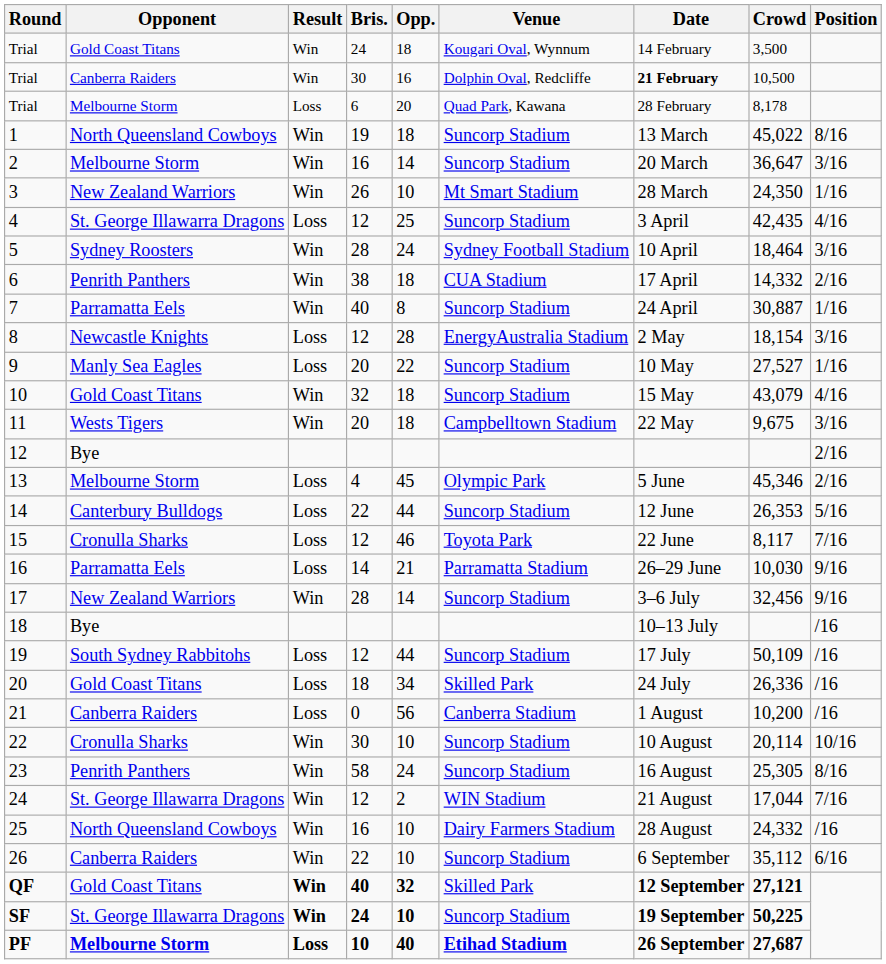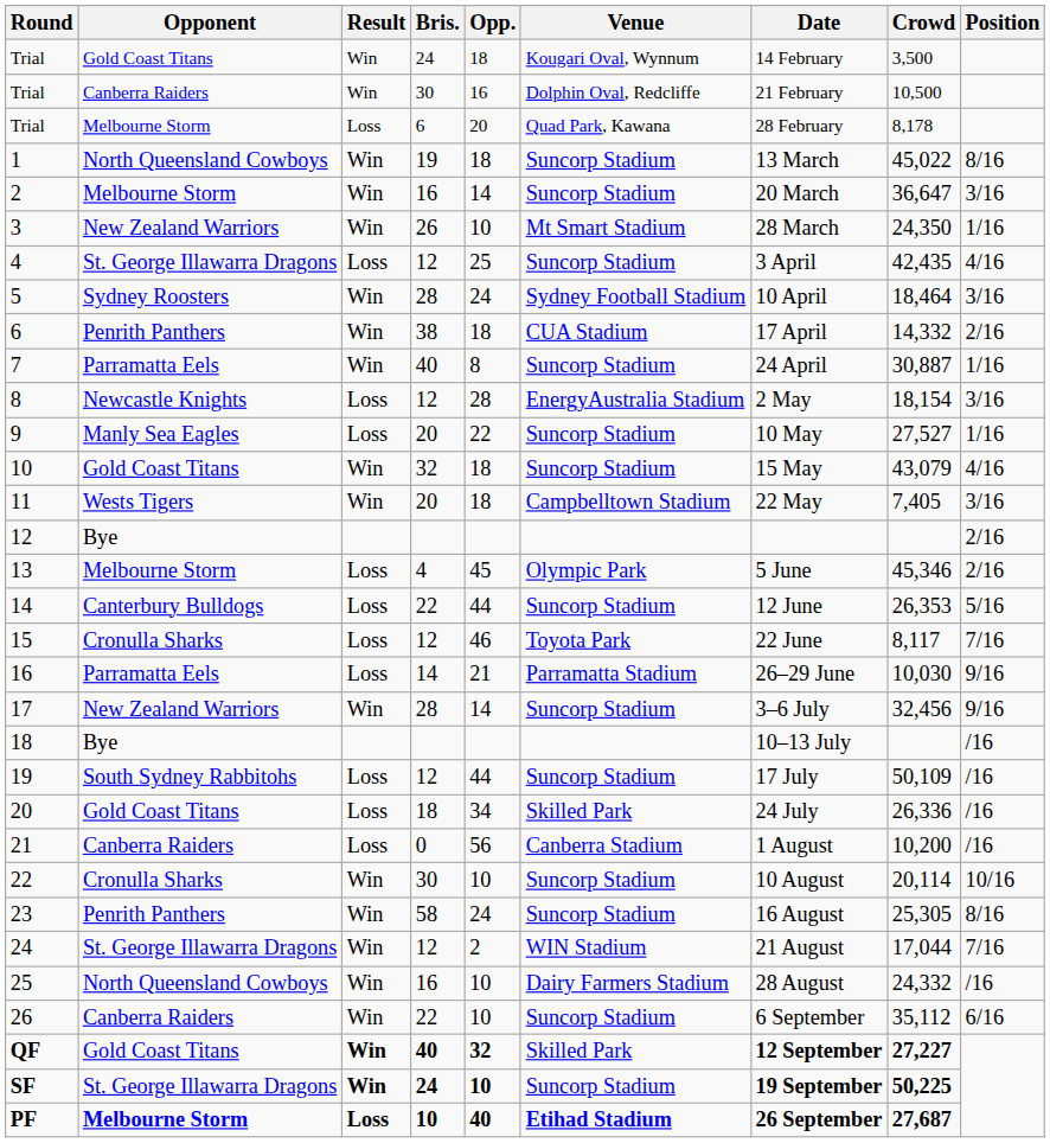 <table class="wikitable" style="text-align:left;">
 <tr>
 <th>Round</th>
 <th>Opponent</th>
 <th>Result</th>
 <th>Bris.</th>
 <th>Opp.</th>
 <th>Venue</th>
 <th>Date</th>
 <th>Crowd</th>
 <th>Position</th>
 </tr>
 <tr>
 <td><small>Trial</small></td>
 <td><small><a href='#'>Gold Coast Titans</a></small></td>
 <td><small>Win</small></td>
 <td><small>24</small></td>
 <td><small>18</small></td>
 <td><small><a href='#'>Kougari Oval</a>, Wynnum</small></td>
 <td><small>14 February</small></td>
 <td><small>3,500</small></td>
 <td></td>
 </tr>
 <tr>
 <td><small>Trial</small></td>
 <td><small><a href='#'>Canberra Raiders</a></small></td>
 <td><small>Win</small></td>
 <td><small>30</small></td>
 <td><small>16</small></td>
 <td><small><a href='#'>Dolphin Oval</a>, Redcliffe</small></td>
-<td><strong><small>21 February</small></strong></td>
+<td><small>21 February</small></td>
 <td><small>10,500</small></td>
 <td></td>
 </tr>
 <tr>
 <td><small>Trial</small></td>
 <td><small><a href='#'>Melbourne Storm</a></small></td>
 <td><small>Loss</small></td>
 <td><small>6</small></td>
 <td><small>20</small></td>
 <td><small><a href='#'>Quad Park</a>, Kawana</small></td>
 <td><small>28 February</small></td>
 <td><small>8,178</small></td>
 <td></td>
 </tr>
 <tr>
 <td>1</td>
 <td><a href='#'>North Queensland Cowboys</a></td>
 <td>Win</td>
 <td>19</td>
 <td>18</td>
 <td><a href='#'>Suncorp Stadium</a></td>
 <td>13 March</td>
 <td>45,022</td>
 <td>8/16</td>
 </tr>
 <tr>
 <td>2</td>
 <td><a href='#'>Melbourne Storm</a></td>
 <td>Win</td>
 <td>16</td>
 <td>14</td>
 <td><a href='#'>Suncorp Stadium</a></td>
 <td>20 March</td>
 <td>36,647</td>
 <td>3/16</td>
 </tr>
 <tr>
 <td>3</td>
 <td> <a href='#'>New Zealand Warriors</a></td>
 <td>Win</td>
 <td>26</td>
 <td>10</td>
 <td><a href='#'>Mt Smart Stadium</a></td>
 <td>28 March</td>
 <td>24,350</td>
 <td>1/16</td>
 </tr>
 <tr>
 <td>4</td>
 <td> <a href='#'>St. George Illawarra Dragons</a></td>
 <td>Loss</td>
 <td>12</td>
 <td>25</td>
 <td><a href='#'>Suncorp Stadium</a></td>
 <td>3 April</td>
 <td>42,435</td>
 <td>4/16</td>
 </tr>
 <tr>
 <td>5</td>
 <td><a href='#'>Sydney Roosters</a></td>
 <td>Win</td>
 <td>28</td>
 <td>24</td>
 <td><a href='#'>Sydney Football Stadium</a></td>
 <td>10 April</td>
 <td>18,464</td>
 <td>3/16</td>
 </tr>
 <tr>
 <td>6</td>
 <td> <a href='#'>Penrith Panthers</a></td>
 <td>Win</td>
 <td>38</td>
 <td>18</td>
 <td><a href='#'>CUA Stadium</a></td>
 <td>17 April</td>
 <td>14,332</td>
 <td>2/16</td>
 </tr>
 <tr>
 <td>7</td>
 <td><a href='#'>Parramatta Eels</a></td>
 <td>Win</td>
 <td>40</td>
 <td>8</td>
 <td><a href='#'>Suncorp Stadium</a></td>
 <td>24 April</td>
 <td>30,887</td>
 <td>1/16</td>
 </tr>
 <tr>
 <td>8</td>
 <td> <a href='#'>Newcastle Knights</a></td>
 <td>Loss</td>
 <td>12</td>
 <td>28</td>
 <td><a href='#'>EnergyAustralia Stadium</a></td>
 <td>2 May</td>
 <td>18,154</td>
 <td>3/16</td>
 </tr>
 <tr>
 <td>9</td>
 <td><a href='#'>Manly Sea Eagles</a></td>
 <td>Loss</td>
 <td>20</td>
 <td>22</td>
 <td><a href='#'>Suncorp Stadium</a></td>
 <td>10 May</td>
 <td>27,527</td>
 <td>1/16</td>
 </tr>
 <tr>
 <td>10</td>
 <td><a href='#'>Gold Coast Titans</a></td>
 <td>Win</td>
 <td>32</td>
 <td>18</td>
 <td><a href='#'>Suncorp Stadium</a></td>
 <td>15 May</td>
 <td>43,079</td>
 <td>4/16</td>
 </tr>
 <tr>
 <td>11</td>
 <td> <a href='#'>Wests Tigers</a></td>
 <td>Win</td>
 <td>20</td>
 <td>18</td>
 <td><a href='#'>Campbelltown Stadium</a></td>
 <td>22 May</td>
-<td>9,675</td>
+<td>7,405</td>
 <td>3/16</td>
 </tr>
 <tr>
 <td>12</td>
 <td>Bye</td>
 <td></td>
 <td></td>
 <td></td>
 <td></td>
 <td></td>
 <td></td>
 <td>2/16</td>
 </tr>
 <tr>
 <td>13</td>
 <td><a href='#'>Melbourne Storm</a></td>
 <td>Loss</td>
 <td>4</td>
 <td>45</td>
 <td><a href='#'>Olympic Park</a></td>
 <td>5 June</td>
 <td>45,346</td>
 <td>2/16</td>
 </tr>
 <tr>
 <td>14</td>
 <td> <a href='#'>Canterbury Bulldogs</a></td>
 <td>Loss</td>
 <td>22</td>
 <td>44</td>
 <td><a href='#'>Suncorp Stadium</a></td>
 <td>12 June</td>
 <td>26,353</td>
 <td>5/16</td>
 </tr>
 <tr>
 <td>15</td>
 <td><a href='#'>Cronulla Sharks</a></td>
 <td>Loss</td>
 <td>12</td>
 <td>46</td>
 <td><a href='#'>Toyota Park</a></td>
 <td>22 June</td>
 <td>8,117</td>
 <td>7/16</td>
 </tr>
 <tr>
 <td>16</td>
 <td><a href='#'>Parramatta Eels</a></td>
 <td>Loss</td>
 <td>14</td>
 <td>21</td>
 <td><a href='#'>Parramatta Stadium</a></td>
 <td>26–29 June</td>
 <td>10,030</td>
 <td>9/16</td>
 </tr>
 <tr>
 <td>17</td>
 <td> <a href='#'>New Zealand Warriors</a></td>
 <td>Win</td>
 <td>28</td>
 <td>14</td>
 <td><a href='#'>Suncorp Stadium</a></td>
 <td>3–6 July</td>
 <td>32,456</td>
 <td>9/16</td>
 </tr>
 <tr>
 <td>18</td>
 <td>Bye</td>
 <td></td>
 <td></td>
 <td></td>
 <td></td>
 <td>10–13 July</td>
 <td></td>
 <td>/16</td>
 </tr>
 <tr>
 <td>19</td>
 <td><a href='#'>South Sydney Rabbitohs</a></td>
 <td>Loss</td>
 <td>12</td>
 <td>44</td>
 <td><a href='#'>Suncorp Stadium</a></td>
 <td>17 July</td>
 <td>50,109</td>
 <td>/16</td>
 </tr>
 <tr>
 <td>20</td>
 <td><a href='#'>Gold Coast Titans</a></td>
 <td>Loss</td>
 <td>18</td>
 <td>34</td>
 <td><a href='#'>Skilled Park</a></td>
 <td>24 July</td>
 <td>26,336</td>
 <td>/16</td>
 </tr>
 <tr>
 <td>21</td>
 <td><a href='#'>Canberra Raiders</a></td>
 <td>Loss</td>
 <td>0</td>
 <td>56</td>
 <td><a href='#'>Canberra Stadium</a></td>
 <td>1 August</td>
 <td>10,200</td>
 <td>/16</td>
 </tr>
 <tr>
 <td>22</td>
 <td><a href='#'>Cronulla Sharks</a></td>
 <td>Win</td>
 <td>30</td>
 <td>10</td>
 <td><a href='#'>Suncorp Stadium</a></td>
 <td>10 August</td>
 <td>20,114</td>
 <td>10/16</td>
 </tr>
 <tr>
 <td>23</td>
 <td><a href='#'>Penrith Panthers</a></td>
 <td>Win</td>
 <td>58</td>
 <td>24</td>
 <td><a href='#'>Suncorp Stadium</a></td>
 <td>16 August</td>
 <td>25,305</td>
 <td>8/16</td>
 </tr>
 <tr>
 <td>24</td>
 <td><a href='#'>St. George Illawarra Dragons</a></td>
 <td>Win</td>
 <td>12</td>
 <td>2</td>
 <td><a href='#'>WIN Stadium</a></td>
 <td>21 August</td>
 <td>17,044</td>
 <td>7/16</td>
 </tr>
 <tr>
 <td>25</td>
 <td><a href='#'>North Queensland Cowboys</a></td>
 <td>Win</td>
 <td>16</td>
 <td>10</td>
 <td><a href='#'>Dairy Farmers Stadium</a></td>
 <td>28 August</td>
 <td>24,332</td>
 <td>/16</td>
 </tr>
 <tr>
 <td>26</td>
 <td><a href='#'>Canberra Raiders</a></td>
 <td>Win</td>
 <td>22</td>
 <td>10</td>
 <td><a href='#'>Suncorp Stadium</a></td>
 <td>6 September</td>
 <td>35,112</td>
 <td>6/16</td>
 </tr>
 <tr>
 <td><strong>QF</strong></td>
 <td><a href='#'>Gold Coast Titans</a></td>
 <td><strong>Win</strong></td>
 <td><strong>40</strong></td>
 <td><strong>32</strong></td>
 <td><a href='#'>Skilled Park</a></td>
 <td><strong>12 September</strong></td>
-<td><strong>27,121</strong></td>
+<td><strong>27,227</strong></td>
 </tr>
 <tr>
 <td><strong>SF</strong></td>
 <td> <a href='#'>St. George Illawarra Dragons</a></td>
 <td><strong>Win</strong></td>
 <td><strong>24</strong></td>
 <td><strong>10</strong></td>
 <td><a href='#'>Suncorp Stadium</a></td>
 <td><strong>19 September</strong></td>
 <td><strong>50,225</strong></td>
 </tr>
 <tr>
 <td><strong>PF</strong></td>
 <td><strong><a href='#'>Melbourne Storm</a></strong></td>
 <td><strong>Loss</strong></td>
 <td><strong>10</strong></td>
 <td><strong>40</strong></td>
 <td><strong><a href='#'>Etihad Stadium</a></strong></td>
 <td><strong>26 September</strong></td>
 <td><strong>27,687</strong></td>
 </tr>
 </table>
